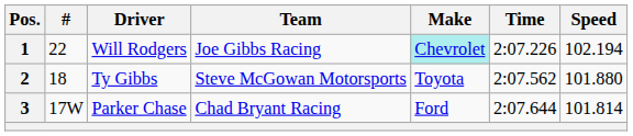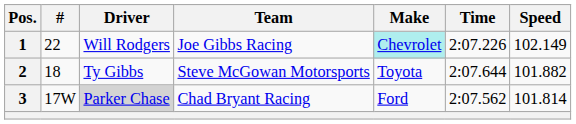 <table class="wikitable" style="font-size:95%">
 <tr>
 <th>Pos.</th>
 <th>#</th>
 <th>Driver</th>
 <th>Team</th>
 <th>Make</th>
 <th>Time</th>
 <th>Speed</th>
 </tr>
 <tr>
 <th>1</th>
 <td>22</td>
 <td><a href='#'>Will Rodgers</a></td>
 <td><a href='#'>Joe Gibbs Racing</a></td>
 <td style="background: paleturquoise;"><a href='#'>Chevrolet</a></td>
 <td>2:07.226</td>
-<td>102.194</td>
+<td>102.149</td>
 </tr>
 <tr>
 <th>2</th>
 <td>18</td>
 <td><a href='#'>Ty Gibbs</a></td>
 <td><a href='#'>Steve McGowan Motorsports</a></td>
 <td><a href='#'>Toyota</a></td>
-<td>2:07.562</td>
-<td>101.880</td>
+<td>2:07.644</td>
+<td>101.882</td>
 </tr>
 <tr>
 <th>3</th>
 <td>17W</td>
-<td><a href='#'>Parker Chase</a></td>
+<td style="background: lightgrey;"><a href='#'>Parker Chase</a></td>
 <td><a href='#'>Chad Bryant Racing</a></td>
 <td><a href='#'>Ford</a></td>
-<td>2:07.644</td>
+<td>2:07.562</td>
 <td>101.814</td>
 </tr>
 <tr>
 <th colspan="7"></th>
 </tr>
 </table>
